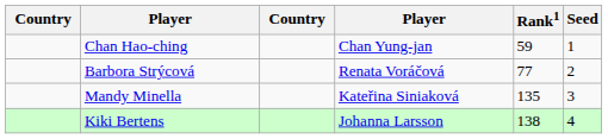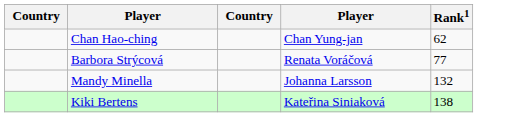 <table class="sortable wikitable">
 <tr>
 <th width="70">Country</th>
 <th width="175">Player</th>
 <th width="70">Country</th>
 <th width="175">Player</th>
 <th>Rank<sup>1</sup></th>
-<th>Seed</th>
 </tr>
 <tr>
 <td></td>
 <td><a href='#'>Chan Hao-ching</a></td>
 <td></td>
 <td><a href='#'>Chan Yung-jan</a></td>
-<td>59</td>
-<td>1</td>
+<td>62</td>
 </tr>
 <tr>
 <td></td>
 <td><a href='#'>Barbora Strýcová</a></td>
 <td></td>
 <td><a href='#'>Renata Voráčová</a></td>
 <td>77</td>
-<td>2</td>
 </tr>
 <tr>
 <td></td>
 <td><a href='#'>Mandy Minella</a></td>
 <td></td>
-<td><a href='#'>Kateřina Siniaková</a></td>
-<td>135</td>
-<td>3</td>
+<td><a href='#'>Johanna Larsson</a></td>
+<td>132</td>
 </tr>
 <tr style="background:#cfc;">
 <td></td>
 <td><a href='#'>Kiki Bertens</a></td>
 <td></td>
-<td><a href='#'>Johanna Larsson</a></td>
+<td><a href='#'>Kateřina Siniaková</a></td>
 <td>138</td>
-<td>4</td>
 </tr>
 </table>
